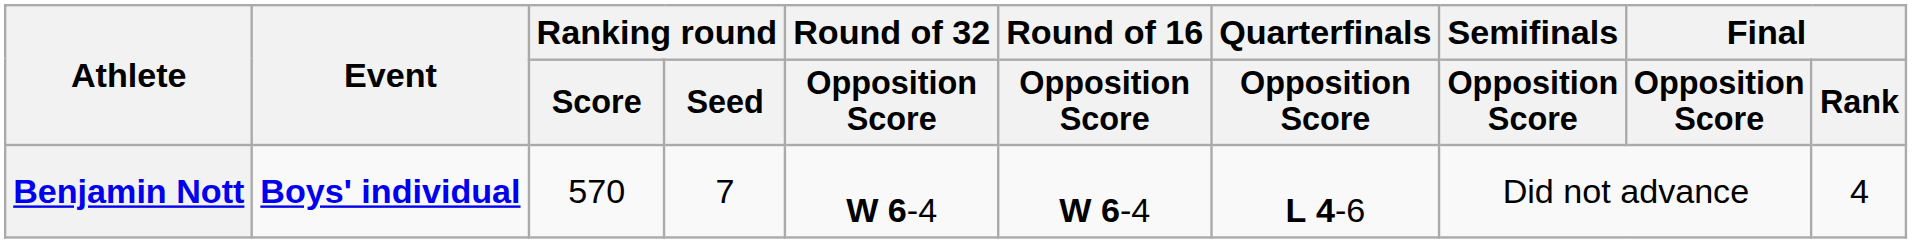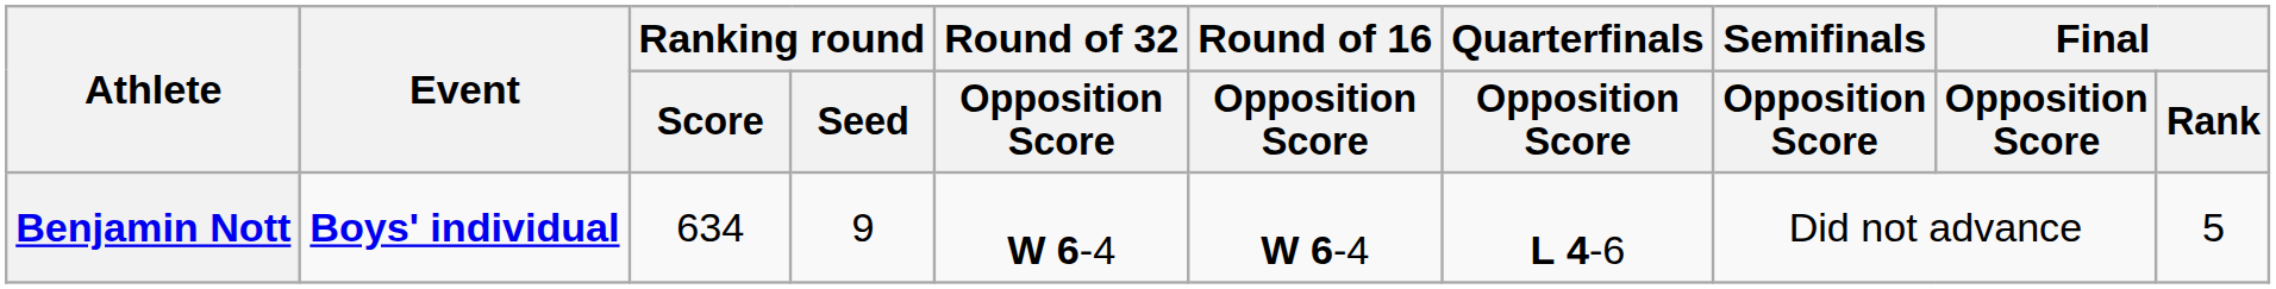 <table class="wikitable plainrowheaders" style="font-size:90%">
 <tr>
 <th scope="col" rowspan=2>Athlete</th>
 <th scope="col" rowspan=2>Event</th>
 <th scope="col" colspan=2>Ranking round</th>
 <th scope="col">Round of 32</th>
 <th scope="col">Round of 16</th>
 <th scope="col">Quarterfinals</th>
 <th scope="col">Semifinals</th>
 <th scope="col" colspan=2>Final</th>
 </tr>
 <tr style="font-size:95%">
 <th scope="col">Score</th>
 <th scope="col">Seed</th>
 <th scope="col">Opposition<br>Score</th>
 <th scope="col">Opposition<br>Score</th>
 <th scope="col">Opposition<br>Score</th>
 <th scope="col">Opposition<br>Score</th>
 <th scope="col">Opposition<br>Score</th>
 <th scope="col">Rank</th>
 </tr>
 <tr>
 <th scope="row"><a href='#'>Benjamin Nott</a></th>
 <td><strong><a href='#'>Boys' individual</a></strong></td>
-<td align=center>570</td>
-<td align=center>7</td>
+<td align=center>634</td>
+<td align=center>9</td>
 <td align=center> <br> <strong>W</strong> <strong>6</strong>-4</td>
 <td align=center> <br> <strong>W</strong> <strong>6</strong>-4</td>
 <td align=center> <br> <strong>L</strong> <strong>4</strong>-6</td>
 <td colspan="2" style="text-align:center;">Did not advance</td>
-<td align=center>4</td>
+<td align=center>5</td>
 </tr>
 </table>
